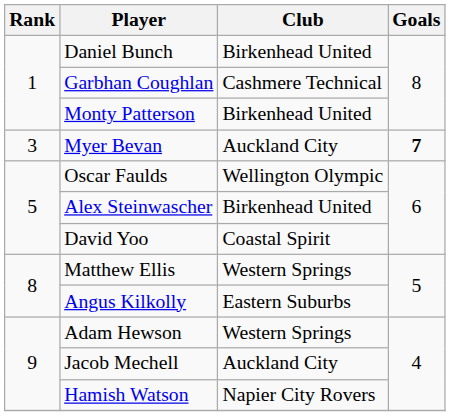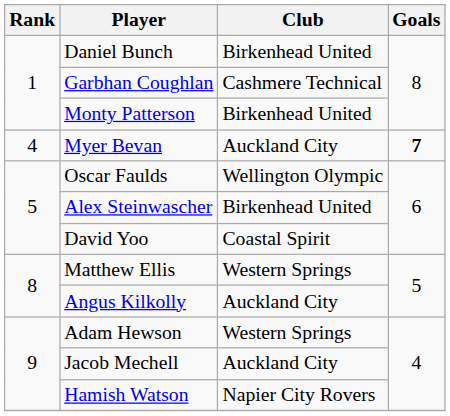 <table class="wikitable" style="text-align:center">
 <tr>
 <th>Rank</th>
 <th>Player</th>
 <th>Club</th>
 <th>Goals</th>
 </tr>
 <tr>
 <td rowspan=3>1</td>
 <td align="left"> Daniel Bunch</td>
 <td align="left">Birkenhead United</td>
 <td rowspan=3>8</td>
 </tr>
 <tr>
 <td align="left"> <a href='#'>Garbhan Coughlan</a></td>
 <td align="left">Cashmere Technical</td>
 </tr>
 <tr>
 <td align="left"> <a href='#'>Monty Patterson</a></td>
 <td align="left">Birkenhead United</td>
 </tr>
 <tr>
-<td rowspan=1>3</td>
+<td rowspan=1>4</td>
 <td align="left"> <a href='#'>Myer Bevan</a></td>
 <td align="left">Auckland City</td>
 <td rowspan=1><strong>7</strong></td>
 </tr>
 <tr>
 <td rowspan=3>5</td>
 <td align="left"> Oscar Faulds</td>
 <td align="left">Wellington Olympic</td>
 <td rowspan=3>6</td>
 </tr>
 <tr>
 <td align="left"> <a href='#'>Alex Steinwascher</a></td>
 <td align="left">Birkenhead United</td>
 </tr>
 <tr>
 <td align="left"> David Yoo</td>
 <td align="left">Coastal Spirit</td>
 </tr>
 <tr>
 <td rowspan=2>8</td>
 <td align="left"> Matthew Ellis</td>
 <td align="left">Western Springs</td>
 <td rowspan=2>5</td>
 </tr>
 <tr>
 <td align="left"> <a href='#'>Angus Kilkolly</a></td>
-<td align="left">Eastern Suburbs</td>
+<td align="left">Auckland City</td>
 </tr>
 <tr>
 <td rowspan=3>9</td>
 <td align="left"> Adam Hewson</td>
 <td align="left">Western Springs</td>
 <td rowspan=3>4</td>
 </tr>
 <tr>
 <td align="left"> Jacob Mechell</td>
 <td align="left">Auckland City</td>
 </tr>
 <tr>
 <td align="left"> <a href='#'>Hamish Watson</a></td>
 <td align="left">Napier City Rovers</td>
 </tr>
 <tr>
 </tr>
 </table>
